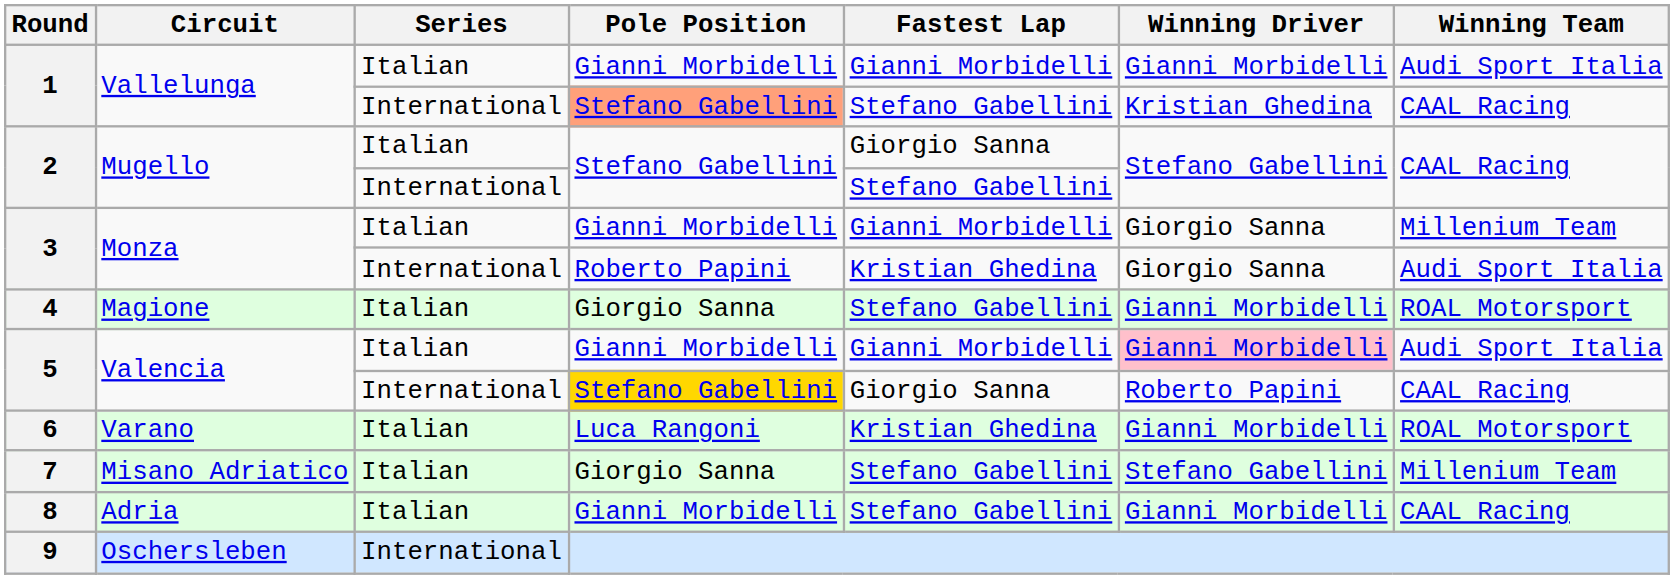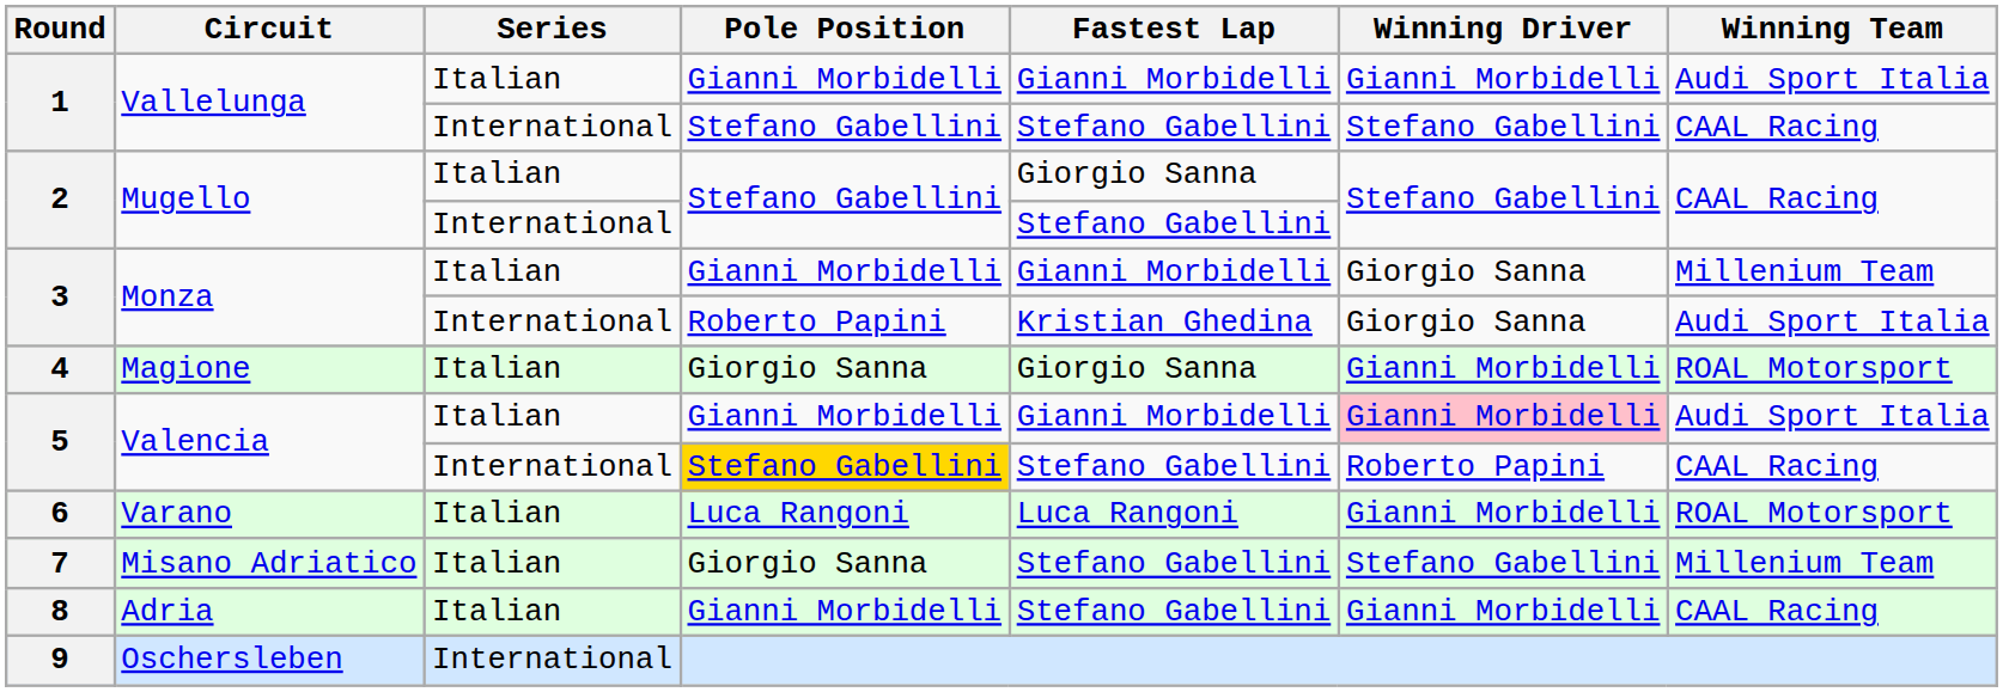 <table class="wikitable" style="font-size: 85%">
 <tr>
 <th>Round</th>
 <th>Circuit</th>
 <th>Series</th>
 <th>Pole Position</th>
 <th>Fastest Lap</th>
 <th>Winning Driver</th>
 <th>Winning Team</th>
 </tr>
 <tr>
 <th rowspan=2>1</th>
 <td rowspan=2><a href='#'>Vallelunga</a></td>
 <td>Italian</td>
 <td> <a href='#'>Gianni Morbidelli</a></td>
 <td> <a href='#'>Gianni Morbidelli</a></td>
 <td> <a href='#'>Gianni Morbidelli</a></td>
 <td> <a href='#'>Audi Sport Italia</a></td>
 </tr>
 <tr>
 <td>International</td>
-<td style="background: lightsalmon;"> <a href='#'>Stefano Gabellini</a></td>
 <td> <a href='#'>Stefano Gabellini</a></td>
-<td> <a href='#'>Kristian Ghedina</a></td>
+<td> <a href='#'>Stefano Gabellini</a></td>
+<td> <a href='#'>Stefano Gabellini</a></td>
 <td> <a href='#'>CAAL Racing</a></td>
 </tr>
 <tr>
 <th rowspan=2>2</th>
 <td rowspan=2><a href='#'>Mugello</a></td>
 <td>Italian</td>
 <td rowspan=2> <a href='#'>Stefano Gabellini</a></td>
 <td> Giorgio Sanna</td>
 <td rowspan=2> <a href='#'>Stefano Gabellini</a></td>
 <td rowspan=2> <a href='#'>CAAL Racing</a></td>
 </tr>
 <tr>
 <td>International</td>
 <td> <a href='#'>Stefano Gabellini</a></td>
 </tr>
 <tr>
 <th rowspan=2>3</th>
 <td rowspan=2><a href='#'>Monza</a></td>
 <td>Italian</td>
 <td> <a href='#'>Gianni Morbidelli</a></td>
 <td> <a href='#'>Gianni Morbidelli</a></td>
 <td> Giorgio Sanna</td>
 <td> <a href='#'>Millenium Team</a></td>
 </tr>
 <tr>
 <td>International</td>
 <td> <a href='#'>Roberto Papini</a></td>
 <td> <a href='#'>Kristian Ghedina</a></td>
 <td> Giorgio Sanna</td>
 <td> <a href='#'>Audi Sport Italia</a></td>
 </tr>
 <tr style="background:#DFFFDF;">
 <th>4</th>
 <td><a href='#'>Magione</a></td>
 <td>Italian</td>
 <td> Giorgio Sanna</td>
-<td> <a href='#'>Stefano Gabellini</a></td>
+<td> Giorgio Sanna</td>
 <td> <a href='#'>Gianni Morbidelli</a></td>
 <td> <a href='#'>ROAL Motorsport</a></td>
 </tr>
 <tr>
 <th rowspan=2>5</th>
 <td rowspan=2><a href='#'>Valencia</a></td>
 <td>Italian</td>
 <td> <a href='#'>Gianni Morbidelli</a></td>
 <td> <a href='#'>Gianni Morbidelli</a></td>
 <td style="background: pink;"> <a href='#'>Gianni Morbidelli</a></td>
 <td> <a href='#'>Audi Sport Italia</a></td>
 </tr>
 <tr>
 <td>International</td>
 <td style="background: gold;"> <a href='#'>Stefano Gabellini</a></td>
-<td> Giorgio Sanna</td>
+<td> <a href='#'>Stefano Gabellini</a></td>
 <td> <a href='#'>Roberto Papini</a></td>
 <td> <a href='#'>CAAL Racing</a></td>
 </tr>
 <tr style="background:#DFFFDF;">
 <th>6</th>
 <td><a href='#'>Varano</a></td>
 <td>Italian</td>
 <td> <a href='#'>Luca Rangoni</a></td>
-<td> <a href='#'>Kristian Ghedina</a></td>
+<td> <a href='#'>Luca Rangoni</a></td>
 <td> <a href='#'>Gianni Morbidelli</a></td>
 <td> <a href='#'>ROAL Motorsport</a></td>
 </tr>
 <tr style="background:#DFFFDF;">
 <th>7</th>
 <td><a href='#'>Misano Adriatico</a></td>
 <td>Italian</td>
 <td> Giorgio Sanna</td>
 <td> <a href='#'>Stefano Gabellini</a></td>
 <td> <a href='#'>Stefano Gabellini</a></td>
 <td> <a href='#'>Millenium Team</a></td>
 </tr>
 <tr style="background:#DFFFDF;">
 <th>8</th>
 <td><a href='#'>Adria</a></td>
 <td>Italian</td>
 <td> <a href='#'>Gianni Morbidelli</a></td>
 <td> <a href='#'>Stefano Gabellini</a></td>
 <td> <a href='#'>Gianni Morbidelli</a></td>
 <td> <a href='#'>CAAL Racing</a></td>
 </tr>
 <tr style="background:#D0E7FF;">
 <th>9</th>
 <td><a href='#'>Oschersleben</a></td>
 <td>International</td>
 <td colspan=4></td>
 </tr>
 </table>
